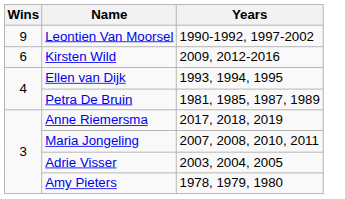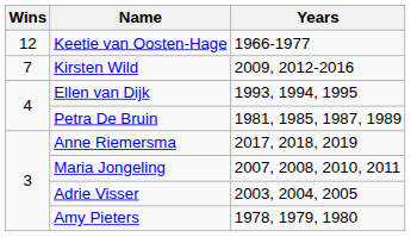 <table class="wikitable">
 <tr>
 <th>Wins</th>
 <th>Name</th>
 <th>Years</th>
 </tr>
 <tr>
-<td align=center rowspan=1>9</td>
-<td><a href='#'>Leontien Van Moorsel</a></td>
-<td align=left>1990-1992, 1997-2002</td>
+<td align=center rowspan=1>12</td>
+<td><a href='#'>Keetie van Oosten-Hage</a></td>
+<td align=left>1966-1977</td>
 </tr>
 <tr>
-<td align=center rowspan=1>6</td>
+<td align=center rowspan=1>7</td>
 <td><a href='#'>Kirsten Wild</a></td>
 <td align=left>2009, 2012-2016</td>
 </tr>
 <tr>
 <td align=center rowspan=2>4</td>
 <td><a href='#'>Ellen van Dijk</a></td>
 <td align=left>1993, 1994, 1995</td>
 </tr>
 <tr>
 <td><a href='#'>Petra De Bruin</a></td>
 <td align=left>1981, 1985, 1987, 1989</td>
 </tr>
 <tr>
 <td align=center rowspan=4>3</td>
 <td><a href='#'>Anne Riemersma</a></td>
 <td align=left>2017, 2018, 2019</td>
 </tr>
 <tr>
 <td><a href='#'>Maria Jongeling</a></td>
 <td align=left>2007, 2008, 2010, 2011</td>
 </tr>
 <tr>
 <td><a href='#'>Adrie Visser</a></td>
 <td align=left>2003, 2004, 2005</td>
 </tr>
 <tr>
 <td><a href='#'>Amy Pieters</a></td>
 <td align=left>1978, 1979, 1980</td>
 </tr>
 </table>
